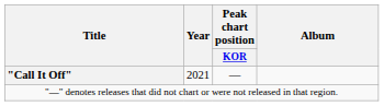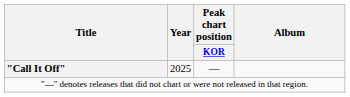 <table class="wikitable plainrowheaders" style="text-align:center">
 <tr>
 <th scope="col" rowspan="2" style="width:15em">Title</th>
 <th scope="col" rowspan="2">Year</th>
 <th scope="col" colspan="1">Peak chart position</th>
 <th scope="col" rowspan="2" style="width:10em">Album</th>
 </tr>
 <tr>
 <th scope="col" style="width:3em;font-size:90%"><a href='#'>KOR</a><br></th>
 </tr>
 <tr>
 <th scope="row" style="text-align: left">"Call It Off"<br></th>
-<td>2021</td>
+<td>2025</td>
 <td>—</td>
 <td></td>
 </tr>
 <tr>
 <td colspan="4" style="font-size:85%">"—" denotes releases that did not chart or were not released in that region.</td>
 </tr>
 </table>
